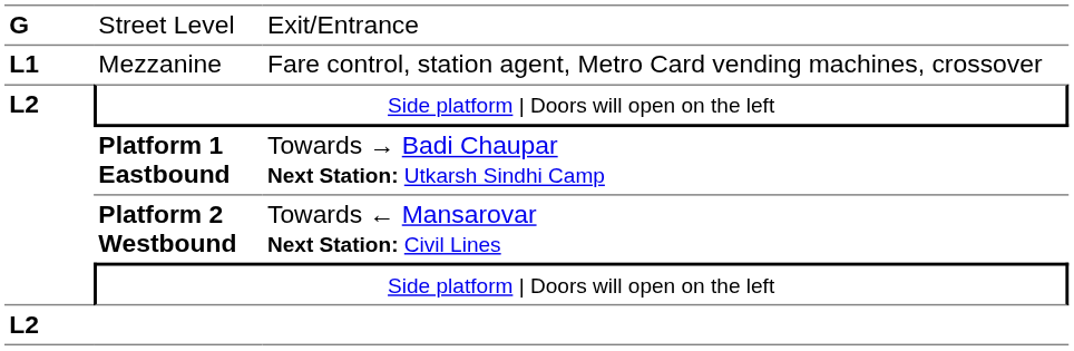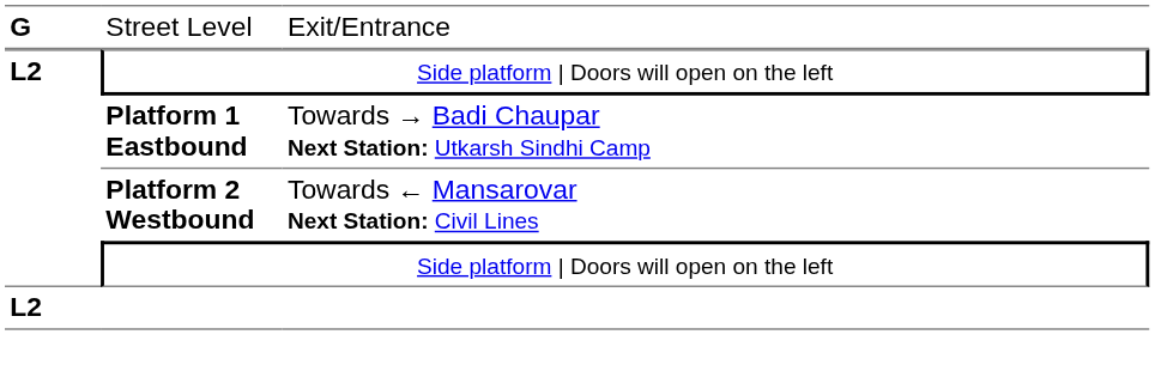 <table table border=0 cellspacing=0 cellpadding=3>
 <tr>
 <td style="border-bottom:solid 1px grey;border-top:solid 1px grey;" width=50 valign=top><strong>G</strong></td>
 <td style="border-top:solid 1px grey;border-bottom:solid 1px grey;" width=100 valign=top>Street Level</td>
 <td style="border-top:solid 1px grey;border-bottom:solid 1px grey;" width=500 valign=top>Exit/Entrance</td>
-</tr>
-<tr>
-<td valign=top><strong>L1</strong></td>
-<td valign=top>Mezzanine</td>
-<td valign=top>Fare control, station agent, Metro Card vending machines, crossover<br></td>
 </tr>
 <tr>
 <td style="border-top:solid 1px grey;border-bottom:solid 1px grey;" width=50 rowspan=4 valign=top><strong>L2</strong></td>
 <td style="border-top:solid 1px grey;border-right:solid 2px black;border-left:solid 2px black;border-bottom:solid 2px black;text-align:center;" colspan=2><small><a href='#'>Side platform</a> | Doors will open on the left </small></td>
 </tr>
 <tr>
 <td style="border-bottom:solid 1px grey;" width=100><span><strong>Platform 1</strong><br><strong>Eastbound</strong></span></td>
 <td style="border-bottom:solid 1px grey;" width=500>Towards → <a href='#'>Badi Chaupar</a><br><small><strong>Next Station:</strong> <a href='#'>Utkarsh Sindhi Camp</a></small></td>
 </tr>
 <tr>
 <td><span><strong>Platform 2</strong><br><strong>Westbound</strong></span></td>
 <td><span></span>Towards ← <a href='#'>Mansarovar</a><br><small><strong>Next Station:</strong> <a href='#'>Civil Lines</a></small></td>
 </tr>
 <tr>
 <td style="border-top:solid 2px black;border-right:solid 2px black;border-left:solid 2px black;border-bottom:solid 1px grey;" colspan=2  align=center><small><a href='#'>Side platform</a> | Doors will open on the left </small></td>
 </tr>
 <tr>
 <td style="border-bottom:solid 1px grey;" width=50 rowspan=2 valign=top><strong>L2</strong></td>
 <td style="border-bottom:solid 1px grey;" width=100></td>
 <td style="border-bottom:solid 1px grey;" width=500></td>
 </tr>
 <tr>
 </tr>
 </table>
